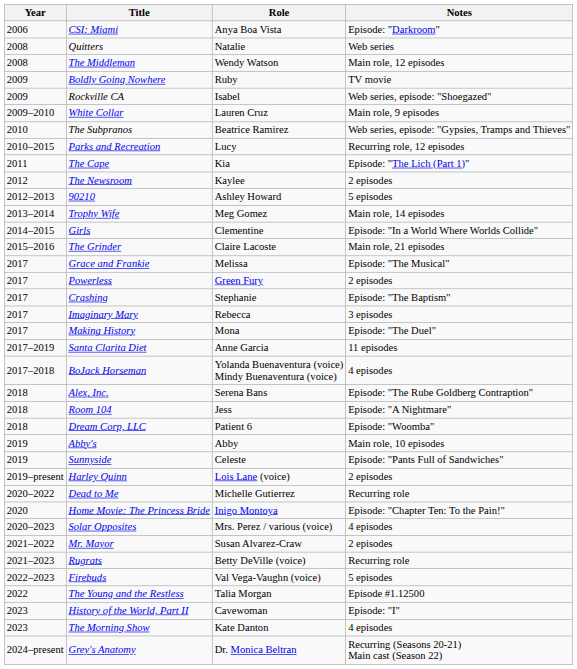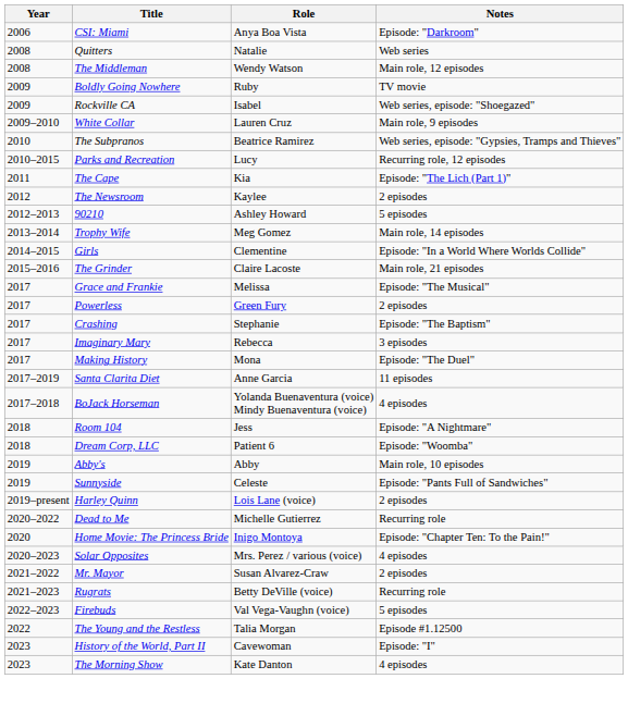 <table class="wikitable sortable">
 <tr>
 <th>Year</th>
 <th>Title</th>
 <th>Role</th>
 <th class="unsortable">Notes</th>
 </tr>
 <tr>
 <td>2006</td>
 <td><em><a href='#'>CSI: Miami</a></em></td>
 <td>Anya Boa Vista</td>
 <td>Episode: "<a href='#'>Darkroom</a>"</td>
 </tr>
 <tr>
 <td>2008</td>
 <td><em>Quitters</em></td>
 <td>Natalie</td>
 <td>Web series</td>
 </tr>
 <tr>
 <td>2008</td>
 <td><em><a href='#'>The Middleman</a></em></td>
 <td>Wendy Watson</td>
 <td>Main role, 12 episodes</td>
 </tr>
 <tr>
 <td>2009</td>
 <td><em><a href='#'>Boldly Going Nowhere</a></em></td>
 <td>Ruby</td>
 <td>TV movie</td>
 </tr>
 <tr>
 <td>2009</td>
 <td><em>Rockville CA</em></td>
 <td>Isabel</td>
 <td>Web series, episode: "Shoegazed"</td>
 </tr>
 <tr>
 <td>2009–2010</td>
 <td><em><a href='#'>White Collar</a></em></td>
 <td>Lauren Cruz</td>
 <td>Main role, 9 episodes</td>
 </tr>
 <tr>
 <td>2010</td>
 <td><em>The Subpranos</em></td>
 <td>Beatrice Ramirez</td>
 <td>Web series, episode: "Gypsies, Tramps and Thieves"</td>
 </tr>
 <tr>
 <td>2010–2015</td>
 <td><em><a href='#'>Parks and Recreation</a></em></td>
 <td>Lucy</td>
 <td>Recurring role, 12 episodes</td>
 </tr>
 <tr>
 <td>2011</td>
 <td><em><a href='#'>The Cape</a></em></td>
 <td>Kia</td>
 <td>Episode: "<a href='#'>The Lich (Part 1)</a>"</td>
 </tr>
 <tr>
 <td>2012</td>
 <td><em><a href='#'>The Newsroom</a></em></td>
 <td>Kaylee</td>
 <td>2 episodes</td>
 </tr>
 <tr>
 <td>2012–2013</td>
 <td><em><a href='#'>90210</a></em></td>
 <td>Ashley Howard</td>
 <td>5 episodes</td>
 </tr>
 <tr>
 <td>2013–2014</td>
 <td><em><a href='#'>Trophy Wife</a></em></td>
 <td>Meg Gomez</td>
 <td>Main role, 14 episodes</td>
 </tr>
 <tr>
 <td>2014–2015</td>
 <td><em><a href='#'>Girls</a></em></td>
 <td>Clementine</td>
 <td>Episode: "In a World Where Worlds Collide"</td>
 </tr>
 <tr>
 <td>2015–2016</td>
 <td><em><a href='#'>The Grinder</a></em></td>
 <td>Claire Lacoste</td>
 <td>Main role, 21 episodes</td>
 </tr>
 <tr>
 <td>2017</td>
 <td><em><a href='#'>Grace and Frankie</a></em></td>
 <td>Melissa</td>
 <td>Episode: "The Musical"</td>
 </tr>
 <tr>
 <td>2017</td>
 <td><em><a href='#'>Powerless</a></em></td>
 <td><a href='#'>Green Fury</a></td>
 <td>2 episodes</td>
 </tr>
 <tr>
 <td>2017</td>
 <td><em><a href='#'>Crashing</a></em></td>
 <td>Stephanie</td>
 <td>Episode: "The Baptism"</td>
 </tr>
 <tr>
 <td>2017</td>
 <td><em><a href='#'>Imaginary Mary</a></em></td>
 <td>Rebecca</td>
 <td>3 episodes</td>
 </tr>
 <tr>
 <td>2017</td>
 <td><em><a href='#'>Making History</a></em></td>
 <td>Mona</td>
 <td>Episode: "The Duel"</td>
 </tr>
 <tr>
 <td>2017–2019</td>
 <td><em><a href='#'>Santa Clarita Diet</a></em></td>
 <td>Anne Garcia</td>
 <td>11 episodes</td>
 </tr>
 <tr>
 <td>2017–2018</td>
 <td><em><a href='#'>BoJack Horseman</a></em></td>
 <td>Yolanda Buenaventura (voice)<br>Mindy Buenaventura (voice)</td>
 <td>4 episodes</td>
 </tr>
 <tr>
 <td>2018</td>
-<td><em><a href='#'>Alex, Inc.</a></em></td>
-<td>Serena Bans</td>
-<td>Episode: "The Rube Goldberg Contraption"</td>
-</tr>
-<tr>
-<td>2018</td>
 <td><em><a href='#'>Room 104</a></em></td>
 <td>Jess</td>
 <td>Episode: "A Nightmare"</td>
 </tr>
 <tr>
 <td>2018</td>
 <td><em><a href='#'>Dream Corp, LLC</a></em></td>
 <td>Patient 6</td>
 <td>Episode: "Woomba"</td>
 </tr>
 <tr>
 <td>2019</td>
 <td><em><a href='#'>Abby's</a></em></td>
 <td>Abby</td>
 <td>Main role, 10 episodes</td>
 </tr>
 <tr>
 <td>2019</td>
 <td><em><a href='#'>Sunnyside</a></em></td>
 <td>Celeste</td>
 <td>Episode: "Pants Full of Sandwiches"</td>
 </tr>
 <tr>
 <td>2019–present</td>
 <td><em><a href='#'>Harley Quinn</a></em></td>
 <td><a href='#'>Lois Lane</a> (voice)</td>
 <td>2 episodes</td>
 </tr>
 <tr>
 <td>2020–2022</td>
 <td><em><a href='#'>Dead to Me</a></em></td>
 <td>Michelle Gutierrez</td>
 <td>Recurring role</td>
 </tr>
 <tr>
 <td>2020</td>
 <td><em><a href='#'>Home Movie: The Princess Bride</a></em></td>
 <td><a href='#'>Inigo Montoya</a></td>
 <td>Episode: "Chapter Ten: To the Pain!"</td>
 </tr>
 <tr>
 <td>2020–2023</td>
 <td><em><a href='#'>Solar Opposites</a></em></td>
 <td>Mrs. Perez / various (voice)</td>
 <td>4 episodes</td>
 </tr>
 <tr>
 <td>2021–2022</td>
 <td><em><a href='#'>Mr. Mayor</a></em></td>
 <td>Susan Alvarez-Craw</td>
 <td>2 episodes</td>
 </tr>
 <tr>
 <td>2021–2023</td>
 <td><em><a href='#'>Rugrats</a></em></td>
 <td>Betty DeVille (voice)</td>
 <td>Recurring role</td>
 </tr>
 <tr>
 <td>2022–2023</td>
 <td><em><a href='#'>Firebuds</a></em></td>
 <td>Val Vega-Vaughn (voice)</td>
 <td>5 episodes</td>
 </tr>
 <tr>
 <td>2022</td>
 <td><em><a href='#'>The Young and the Restless</a></em></td>
 <td>Talia Morgan</td>
 <td>Episode #1.12500</td>
 </tr>
 <tr>
 <td>2023</td>
 <td><em><a href='#'>History of the World, Part II</a></em></td>
 <td>Cavewoman</td>
 <td>Episode: "I"</td>
 </tr>
 <tr>
 <td>2023</td>
 <td><em><a href='#'>The Morning Show</a></em></td>
 <td>Kate Danton</td>
 <td>4 episodes</td>
 </tr>
-<tr>
-<td>2024–present</td>
-<td><em><a href='#'>Grey's Anatomy</a></em></td>
-<td>Dr. <a href='#'>Monica Beltran</a></td>
-<td>Recurring (Seasons 20-21)<br>Main cast (Season 22)</td>
-</tr>
 </table>
